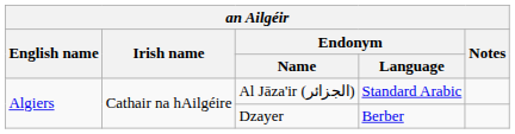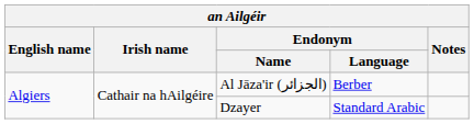 <table class="wikitable sortable">
 <tr>
 <th colspan="5"> <em>an Ailgéir</em></th>
 </tr>
 <tr>
 <th rowspan="2">English name</th>
 <th rowspan="2">Irish name</th>
 <th colspan="2">Endonym</th>
 <th rowspan="2">Notes</th>
 </tr>
 <tr>
 <th>Name</th>
 <th>Language</th>
 </tr>
 <tr>
 <td rowspan="2"><a href='#'>Algiers</a></td>
 <td rowspan="2">Cathair na hAilgéire</td>
 <td>Al Jāza'ir (الجزائر)</td>
-<td><a href='#'>Standard Arabic</a></td>
+<td><a href='#'>Berber</a></td>
 <td></td>
 </tr>
 <tr>
 <td>Dzayer</td>
-<td><a href='#'>Berber</a></td>
+<td><a href='#'>Standard Arabic</a></td>
 <td></td>
 </tr>
 </table>
